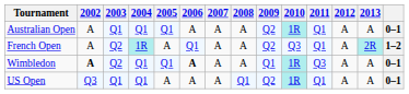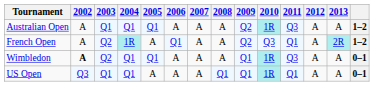 <table class=wikitable style=text-align:center;font-size:97%>
 <tr>
 <th>Tournament</th>
 <th><a href='#'>2002</a></th>
 <th><a href='#'>2003</a></th>
 <th><a href='#'>2004</a></th>
 <th><a href='#'>2005</a></th>
 <th><a href='#'>2006</a></th>
 <th><a href='#'>2007</a></th>
 <th><a href='#'>2008</a></th>
 <th><a href='#'>2009</a></th>
 <th><a href='#'>2010</a></th>
 <th><a href='#'>2011</a></th>
 <th><a href='#'>2012</a></th>
 <th><a href='#'>2013</a></th>
 <th></th>
 </tr>
 <tr>
 <td align=left><a href='#'>Australian Open</a></td>
 <td>A</td>
 <td bgcolor=f0f8ff><a href='#'>Q1</a></td>
 <td bgcolor=f0f8ff><a href='#'>Q1</a></td>
 <td bgcolor=f0f8ff><a href='#'>Q1</a></td>
 <td>A</td>
 <td>A</td>
 <td>A</td>
 <td bgcolor=f0f8ff><a href='#'>Q2</a></td>
 <td bgcolor=afeeee><a href='#'>1R</a></td>
-<td bgcolor=f0f8ff><a href='#'>Q1</a></td>
+<td bgcolor=f0f8ff><a href='#'>Q3</a></td>
 <td>A</td>
 <td>A</td>
-<th>0–1</th>
+<th>1–2</th>
 </tr>
 <tr>
 <td align=left><a href='#'>French Open</a></td>
 <td>A</td>
 <td bgcolor=f0f8ff><a href='#'>Q2</a></td>
 <td bgcolor=afeeee><a href='#'>1R</a></td>
 <td>A</td>
 <td bgcolor=f0f8ff><a href='#'>Q1</a></td>
 <td>A</td>
 <td>A</td>
 <td bgcolor=f0f8ff><a href='#'>Q2</a></td>
 <td bgcolor=f0f8ff><a href='#'>Q3</a></td>
 <td bgcolor=f0f8ff><a href='#'>Q1</a></td>
 <td>A</td>
 <td bgcolor=afeeee><a href='#'>2R</a></td>
 <th>1–2</th>
 </tr>
 <tr>
 <td align=left><a href='#'>Wimbledon</a></td>
 <td><strong>A</strong></td>
 <td bgcolor=f0f8ff><a href='#'>Q2</a></td>
 <td bgcolor=f0f8ff><a href='#'>Q1</a></td>
 <td bgcolor=f0f8ff><a href='#'>Q1</a></td>
-<td><strong>A</strong></td>
+<td>A</td>
 <td>A</td>
 <td>A</td>
 <td bgcolor=f0f8ff><a href='#'>Q1</a></td>
 <td bgcolor=afeeee><a href='#'>1R</a></td>
 <td bgcolor=f0f8ff><a href='#'>Q3</a></td>
 <td>A</td>
 <td>A</td>
 <th>0–1</th>
 </tr>
 <tr>
 <td align=left><a href='#'>US Open</a></td>
 <td bgcolor=f0f8ff><a href='#'>Q3</a></td>
 <td bgcolor=f0f8ff><a href='#'>Q1</a></td>
 <td bgcolor=f0f8ff><a href='#'>Q1</a></td>
 <td>A</td>
 <td>A</td>
 <td>A</td>
 <td bgcolor=f0f8ff><a href='#'>Q1</a></td>
-<td bgcolor=f0f8ff><a href='#'>Q2</a></td>
+<td bgcolor=f0f8ff><a href='#'>Q1</a></td>
 <td bgcolor=afeeee><a href='#'>1R</a></td>
 <td bgcolor=f0f8ff><a href='#'>Q1</a></td>
 <td>A</td>
 <td>A</td>
 <th>0–1</th>
 </tr>
 </table>
